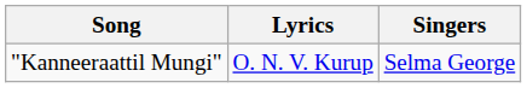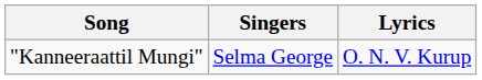 <table class="wikitable" style="font-size:95%;">
 <tr>
 <th>Song</th>
+<th>Singers</th>
 <th>Lyrics</th>
-<th>Singers</th>
 </tr>
 <tr>
 <td>"Kanneeraattil Mungi"</td>
+<td><a href='#'>Selma George</a></td>
 <td><a href='#'>O. N. V. Kurup</a></td>
-<td><a href='#'>Selma George</a></td>
 </tr>
 </table>
